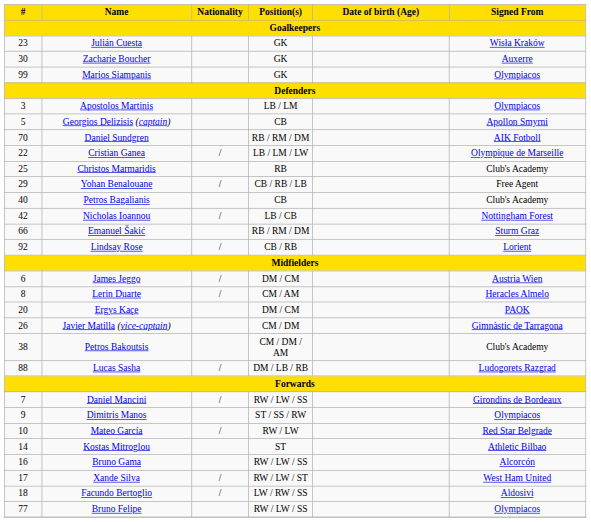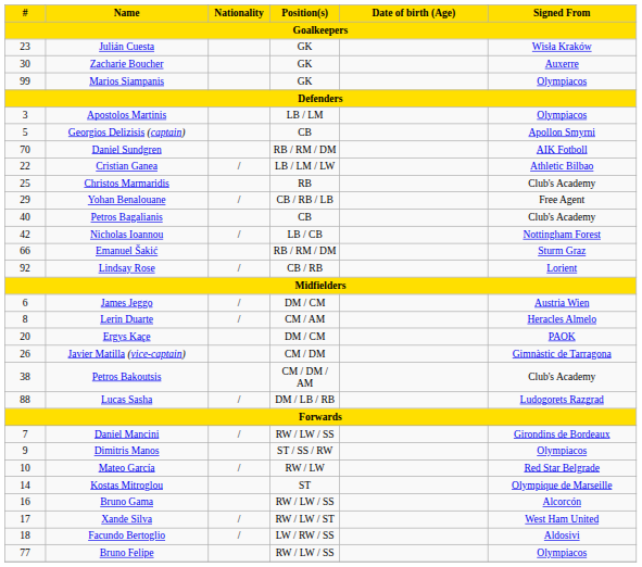 <table class="wikitable" style="text-align:center; font-size:90%;">
 <tr>
 <th style="background:#FFDF00; color:black; text-align:center;"; width=50>#</th>
 <th style="background:#FFDF00; color:black; text-align:center;"; width=220>Name</th>
 <th style="background:#FFDF00; color:black; text-align:center;"; width=80>Nationality</th>
 <th style="background:#FFDF00; color:black; text-align:center;"; width=90>Position(s)</th>
 <th style="background:#FFDF00; color:black; text-align:center;"; width=200>Date of birth (Age)</th>
 <th style="background:#FFDF00; color:black; text-align:center;"; width=200>Signed From</th>
 </tr>
 <tr>
 <th colspan="6" style="background:#FFDF00; color:black; text-align:center"><strong>Goalkeepers</strong></th>
 </tr>
 <tr>
 <td>23</td>
 <td><a href='#'>Julián Cuesta</a></td>
 <td></td>
 <td>GK</td>
 <td></td>
 <td> <a href='#'>Wisła Kraków</a></td>
 </tr>
 <tr>
 <td>30</td>
 <td><a href='#'>Zacharie Boucher</a></td>
 <td></td>
 <td>GK</td>
 <td></td>
 <td> <a href='#'>Auxerre</a></td>
 </tr>
 <tr>
 <td>99</td>
 <td><a href='#'>Marios Siampanis</a></td>
 <td></td>
 <td>GK</td>
 <td></td>
 <td> <a href='#'>Olympiacos</a></td>
 </tr>
 <tr>
 <th colspan="6" style="background:#FFDF00; color:black; text-align:center"><strong>Defenders</strong></th>
 </tr>
 <tr>
 <td>3</td>
 <td><a href='#'>Apostolos Martinis</a></td>
 <td></td>
 <td>LB / LM</td>
 <td></td>
 <td> <a href='#'>Olympiacos</a></td>
 </tr>
 <tr>
 <td>5</td>
 <td><a href='#'>Georgios Delizisis</a> <em>(<a href='#'>captain</a>)</em></td>
 <td></td>
 <td>CB</td>
 <td></td>
 <td> <a href='#'>Apollon Smyrni</a></td>
 </tr>
 <tr>
 <td>70</td>
 <td><a href='#'>Daniel Sundgren</a></td>
 <td></td>
 <td>RB / RM / DM</td>
 <td></td>
 <td> <a href='#'>AIK Fotboll</a></td>
 </tr>
 <tr>
 <td>22</td>
 <td><a href='#'>Cristian Ganea</a></td>
 <td> / </td>
 <td>LB / LM / LW</td>
 <td></td>
-<td> <a href='#'>Olympique de Marseille</a></td>
+<td> <a href='#'>Athletic Bilbao</a></td>
 </tr>
 <tr>
 <td>25</td>
 <td><a href='#'>Christos Marmaridis</a></td>
 <td></td>
 <td>RB</td>
 <td></td>
 <td>Club's Academy</td>
 </tr>
 <tr>
 <td>29</td>
 <td><a href='#'>Yohan Benalouane</a></td>
 <td> / </td>
 <td>CB / RB / LB</td>
 <td></td>
 <td>Free Agent</td>
 </tr>
 <tr>
 <td>40</td>
 <td><a href='#'>Petros Bagalianis</a></td>
 <td></td>
 <td>CB</td>
 <td></td>
 <td>Club's Academy</td>
 </tr>
 <tr>
 <td>42</td>
 <td><a href='#'>Nicholas Ioannou</a></td>
 <td> / </td>
 <td>LB / CB</td>
 <td></td>
 <td> <a href='#'>Nottingham Forest</a></td>
 </tr>
 <tr>
 <td>66</td>
 <td><a href='#'>Emanuel Šakić</a></td>
 <td></td>
 <td>RB / RM / DM</td>
 <td></td>
 <td> <a href='#'>Sturm Graz</a></td>
 </tr>
 <tr>
 <td>92</td>
 <td><a href='#'>Lindsay Rose</a></td>
 <td> / </td>
 <td>CB / RB</td>
 <td></td>
 <td> <a href='#'>Lorient</a></td>
 </tr>
 <tr>
 <th colspan="6" style="background:#FFDF00; color:black; text-align:center"><strong>Midfielders</strong></th>
 </tr>
 <tr>
 <td>6</td>
 <td><a href='#'>James Jeggo</a></td>
 <td> / </td>
 <td>DM / CM</td>
 <td></td>
 <td> <a href='#'>Austria Wien</a></td>
 </tr>
 <tr>
 <td>8</td>
 <td><a href='#'>Lerin Duarte</a></td>
 <td> / </td>
 <td>CM / AM</td>
 <td></td>
 <td> <a href='#'>Heracles Almelo</a></td>
 </tr>
 <tr>
 <td>20</td>
 <td><a href='#'>Ergys Kaçe</a></td>
 <td></td>
 <td>DM / CM</td>
 <td></td>
 <td> <a href='#'>PAOK</a></td>
 </tr>
 <tr>
 <td>26</td>
 <td><a href='#'>Javier Matilla</a> <em>(<a href='#'>vice-captain</a>)</em></td>
 <td></td>
 <td>CM / DM</td>
 <td></td>
 <td> <a href='#'>Gimnàstic de Tarragona</a></td>
 </tr>
 <tr>
 <td>38</td>
 <td><a href='#'>Petros Bakoutsis</a></td>
 <td></td>
 <td>CM / DM / AM</td>
 <td></td>
 <td>Club's Academy</td>
 </tr>
 <tr>
 <td>88</td>
 <td><a href='#'>Lucas Sasha</a></td>
 <td> / </td>
 <td>DM / LB / RB</td>
 <td></td>
 <td> <a href='#'>Ludogorets Razgrad</a></td>
 </tr>
 <tr>
 <th colspan="6" style="background:#FFDF00; color:black; text-align:center"><strong>Forwards</strong></th>
 </tr>
 <tr>
 <td>7</td>
 <td><a href='#'>Daniel Mancini</a></td>
 <td> / </td>
 <td>RW / LW / SS</td>
 <td></td>
 <td> <a href='#'>Girondins de Bordeaux</a></td>
 </tr>
 <tr>
 <td>9</td>
 <td><a href='#'>Dimitris Manos</a></td>
 <td></td>
 <td>ST / SS / RW</td>
 <td></td>
 <td> <a href='#'>Olympiacos</a></td>
 </tr>
 <tr>
 <td>10</td>
 <td><a href='#'>Mateo García</a></td>
 <td> / </td>
 <td>RW / LW</td>
 <td></td>
 <td> <a href='#'>Red Star Belgrade</a></td>
 </tr>
 <tr>
 <td>14</td>
 <td><a href='#'>Kostas Mitroglou</a></td>
 <td></td>
 <td>ST</td>
 <td></td>
-<td> <a href='#'>Athletic Bilbao</a></td>
+<td> <a href='#'>Olympique de Marseille</a></td>
 </tr>
 <tr>
 <td>16</td>
 <td><a href='#'>Bruno Gama</a></td>
 <td></td>
 <td>RW / LW / SS</td>
 <td></td>
 <td> <a href='#'>Alcorcón</a></td>
 </tr>
 <tr>
 <td>17</td>
 <td><a href='#'>Xande Silva</a></td>
 <td> / </td>
 <td>RW / LW / ST</td>
 <td></td>
 <td> <a href='#'>West Ham United</a></td>
 </tr>
 <tr>
 <td>18</td>
 <td><a href='#'>Facundo Bertoglio</a></td>
 <td> / </td>
 <td>LW / RW / SS</td>
 <td></td>
 <td> <a href='#'>Aldosivi</a></td>
 </tr>
 <tr>
 <td>77</td>
 <td><a href='#'>Bruno Felipe</a></td>
 <td></td>
 <td>RW / LW / SS</td>
 <td></td>
 <td> <a href='#'>Olympiacos</a></td>
 </tr>
 <tr>
 </tr>
 </table>
